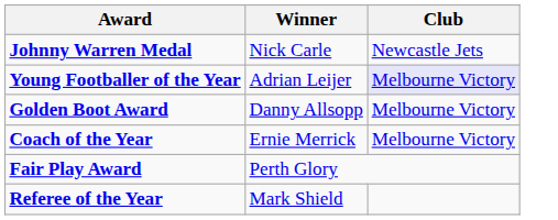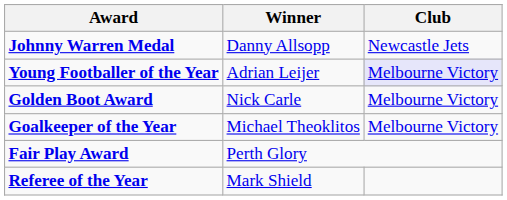 <table class="wikitable">
 <tr>
 <th>Award</th>
 <th>Winner</th>
 <th>Club</th>
 </tr>
 <tr>
 <td><strong><a href='#'>Johnny Warren Medal</a></strong></td>
-<td> <a href='#'>Nick Carle</a></td>
+<td> <a href='#'>Danny Allsopp</a></td>
 <td><a href='#'>Newcastle Jets</a></td>
 </tr>
 <tr>
 <td><strong><a href='#'>Young Footballer of the Year</a></strong></td>
 <td> <a href='#'>Adrian Leijer</a></td>
 <td style="background: lavender;"><a href='#'>Melbourne Victory</a></td>
 </tr>
 <tr>
 <td><strong><a href='#'>Golden Boot Award</a></strong></td>
-<td> <a href='#'>Danny Allsopp</a></td>
+<td> <a href='#'>Nick Carle</a></td>
 <td><a href='#'>Melbourne Victory</a></td>
 </tr>
 <tr>
-<td><strong><a href='#'>Coach of the Year</a></strong></td>
-<td> <a href='#'>Ernie Merrick</a></td>
+<td><strong><a href='#'>Goalkeeper of the Year</a></strong></td>
+<td> <a href='#'>Michael Theoklitos</a></td>
 <td><a href='#'>Melbourne Victory</a></td>
 </tr>
 <tr>
 <td><strong><a href='#'>Fair Play Award</a></strong></td>
 <td colspan="2"><a href='#'>Perth Glory</a></td>
 </tr>
 <tr>
 <td><strong><a href='#'>Referee of the Year</a></strong></td>
 <td> <a href='#'>Mark Shield</a></td>
 </tr>
 </table>
